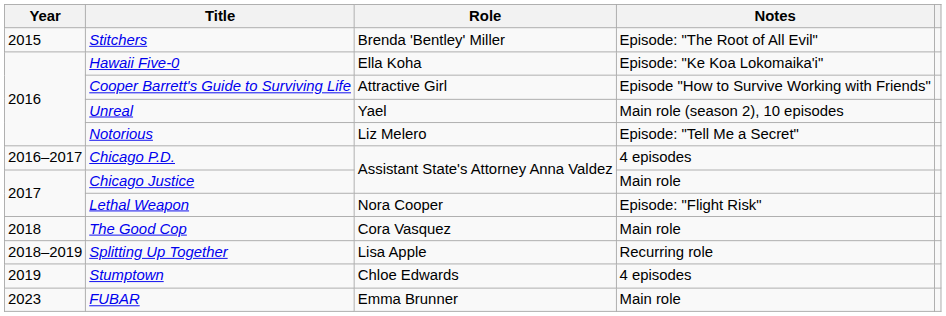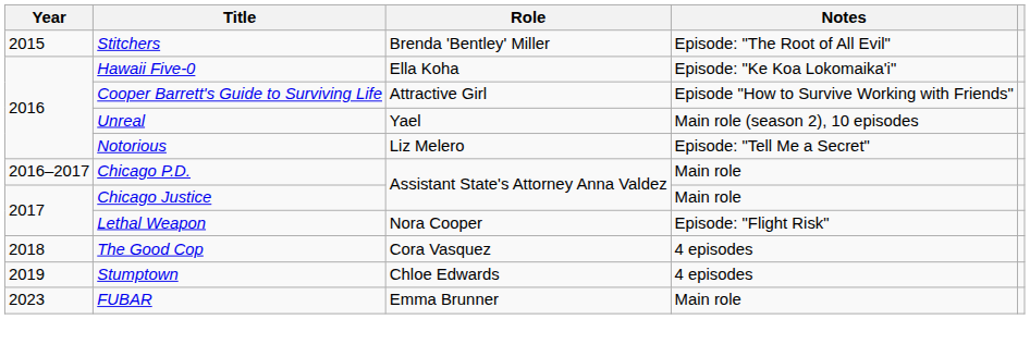 <table class="wikitable sortable">
 <tr>
 <th>Year</th>
 <th>Title</th>
 <th>Role</th>
 <th class="unsortable">Notes</th>
 <th class="unsortable"></th>
 </tr>
 <tr>
 <td>2015</td>
 <td><em><a href='#'>Stitchers</a></em></td>
 <td>Brenda 'Bentley' Miller</td>
 <td>Episode: "The Root of All Evil"</td>
 <td></td>
 </tr>
 <tr>
 <td rowspan=4>2016</td>
 <td><em><a href='#'>Hawaii Five-0</a></em></td>
 <td>Ella Koha</td>
 <td>Episode: "Ke Koa Lokomaika'i"</td>
 <td></td>
 </tr>
 <tr>
 <td><em><a href='#'>Cooper Barrett's Guide to Surviving Life</a></em></td>
 <td>Attractive Girl</td>
 <td>Episode "How to Survive Working with Friends"</td>
 <td></td>
 </tr>
 <tr>
 <td><em><a href='#'>Unreal</a></em></td>
 <td>Yael</td>
 <td>Main role (season 2), 10 episodes</td>
 <td></td>
 </tr>
 <tr>
 <td><em><a href='#'>Notorious</a></em></td>
 <td>Liz Melero</td>
 <td>Episode: "Tell Me a Secret"</td>
 <td></td>
 </tr>
 <tr>
 <td>2016–2017</td>
 <td><em><a href='#'>Chicago P.D.</a></em></td>
 <td rowspan=2>Assistant State's Attorney Anna Valdez</td>
-<td>4 episodes</td>
+<td>Main role</td>
 <td></td>
 </tr>
 <tr>
 <td rowspan=2>2017</td>
 <td><em><a href='#'>Chicago Justice</a></em></td>
 <td>Main role</td>
 <td></td>
 </tr>
 <tr>
 <td><em><a href='#'>Lethal Weapon</a></em></td>
 <td>Nora Cooper</td>
 <td>Episode: "Flight Risk"</td>
 <td></td>
 </tr>
 <tr>
 <td>2018</td>
 <td><em><a href='#'>The Good Cop</a></em></td>
 <td>Cora Vasquez</td>
-<td>Main role</td>
-<td></td>
-</tr>
-<tr>
-<td>2018–2019</td>
-<td><em><a href='#'>Splitting Up Together</a></em></td>
-<td>Lisa Apple</td>
-<td>Recurring role</td>
+<td>4 episodes</td>
 <td></td>
 </tr>
 <tr>
 <td>2019</td>
 <td><em><a href='#'>Stumptown</a></em></td>
 <td>Chloe Edwards</td>
 <td>4 episodes</td>
 <td></td>
 </tr>
 <tr>
 <td>2023</td>
 <td><em><a href='#'>FUBAR</a></em></td>
 <td>Emma Brunner</td>
 <td>Main role</td>
 <td></td>
 </tr>
 </table>
